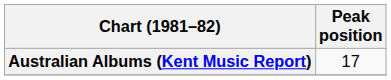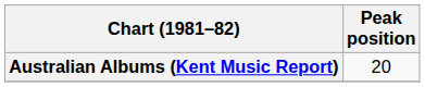 <table class="wikitable sortable plainrowheaders" style="text-align:center">
 <tr>
 <th scope="col">Chart (1981–82)</th>
 <th scope="col">Peak<br>position</th>
 </tr>
 <tr>
 <th scope="row">Australian Albums (<a href='#'>Kent Music Report</a>)</th>
-<td>17</td>
+<td>20</td>
 </tr>
 <tr>
 </tr>
 <tr>
 </tr>
 <tr>
 </tr>
 <tr>
 </tr>
 <tr>
 </tr>
 <tr>
 </tr>
 <tr>
 </tr>
 <tr>
 </tr>
 </table>
